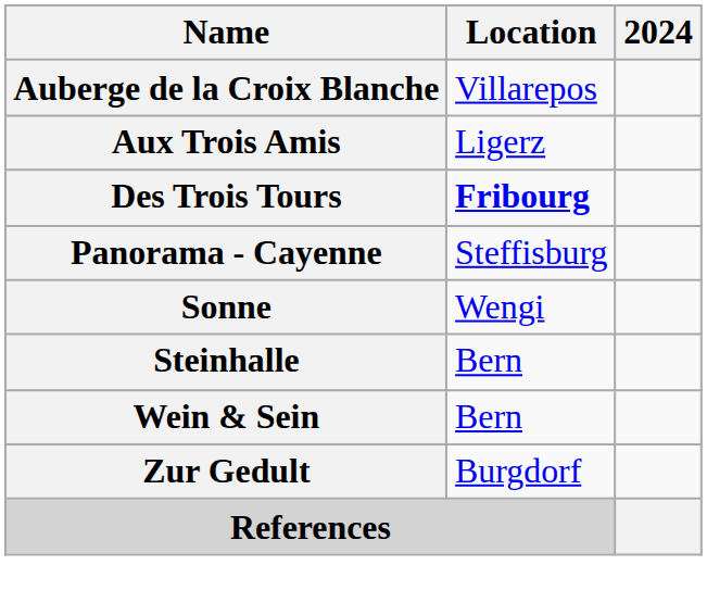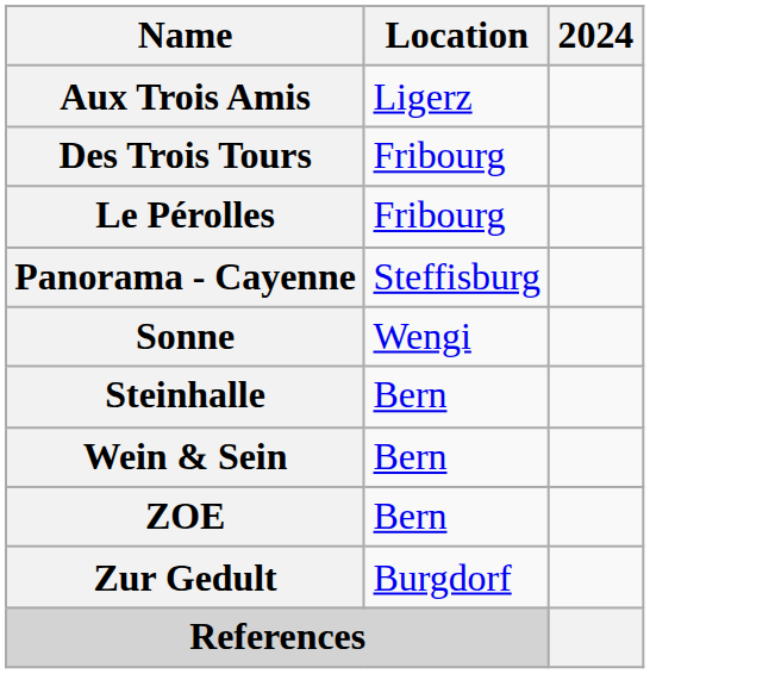 <table class="wikitable sortable plainrowheaders" style="text-align:left;">
 <tr>
 <th scope="col">Name</th>
 <th>Location</th>
 <th scope="col">2024</th>
-</tr>
-<tr>
-<th scope="row">Auberge de la Croix Blanche</th>
-<td Vals><a href='#'>Villarepos</a></td>
-<td></td>
 </tr>
 <tr>
 <th scope="row">Aux Trois Amis</th>
 <td Madulain><a href='#'>Ligerz</a></td>
 <td></td>
 </tr>
 <tr>
 <th scope="row">Des Trois Tours</th>
-<td Saint Moritz><strong><a href='#'>Fribourg</a></strong></td>
+<td Saint Moritz><a href='#'>Fribourg</a></td>
+<td></td>
+</tr>
+<tr>
+<th scope="row">Le Pérolles</th>
+<td Saint Moritz><a href='#'>Fribourg</a></td>
 <td></td>
 </tr>
 <tr>
 <th scope="row">Panorama - Cayenne</th>
 <td La Punt-Chamues-ch><a href='#'>Steffisburg</a></td>
 <td></td>
 </tr>
 <tr>
 <th scope="row">Sonne</th>
 <td Arosa><a href='#'>Wengi</a></td>
 <td></td>
 </tr>
 <tr>
 <th scope="row">Steinhalle</th>
 <td Lenzerheide><a href='#'>Bern</a></td>
 <td></td>
 </tr>
 <tr>
 <th scope="row">Wein & Sein</th>
 <td Fürstenau><a href='#'>Bern</a></td>
 <td></td>
 </tr>
 <tr>
+<th scope="row">ZOE</th>
+<td Fürstenau><a href='#'>Bern</a></td>
+<td></td>
+</tr>
+<tr>
 <th scope="row">Zur Gedult</th>
 <td Brail><a href='#'>Burgdorf</a></td>
 <td></td>
 </tr>
 <tr>
 <th colspan="2" style="text-align: center;background: lightgray;">References</th>
 <th></th>
 </tr>
 </table>
